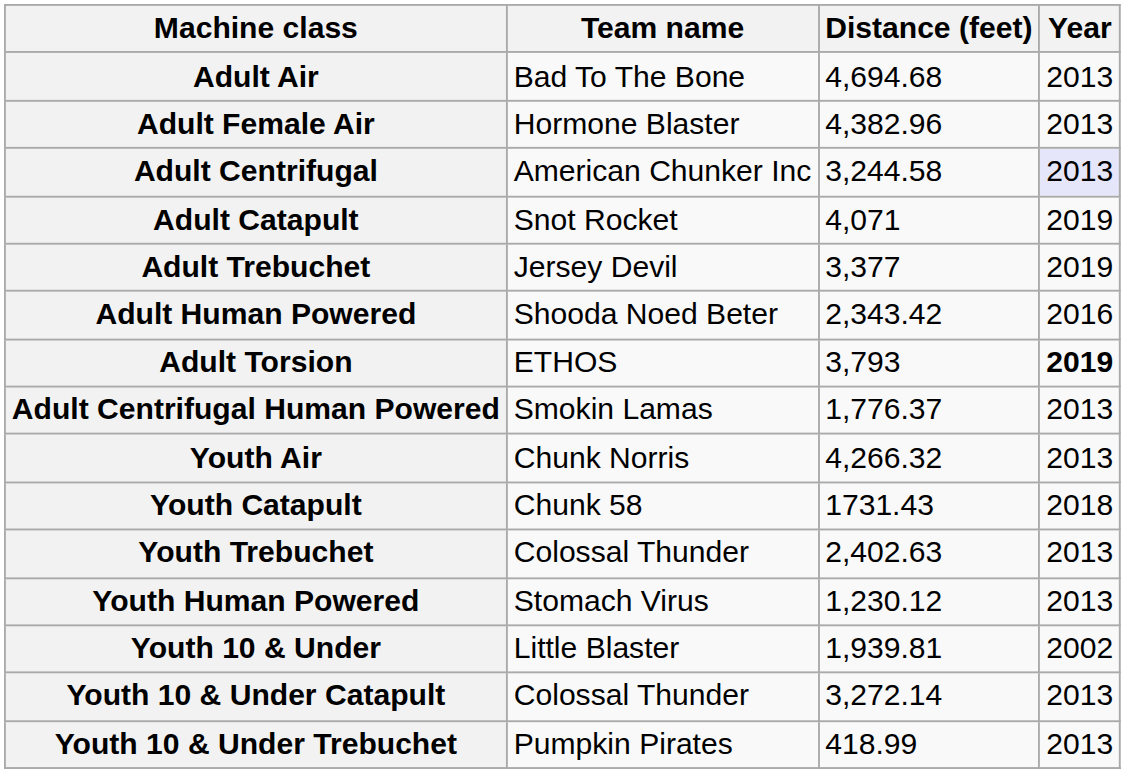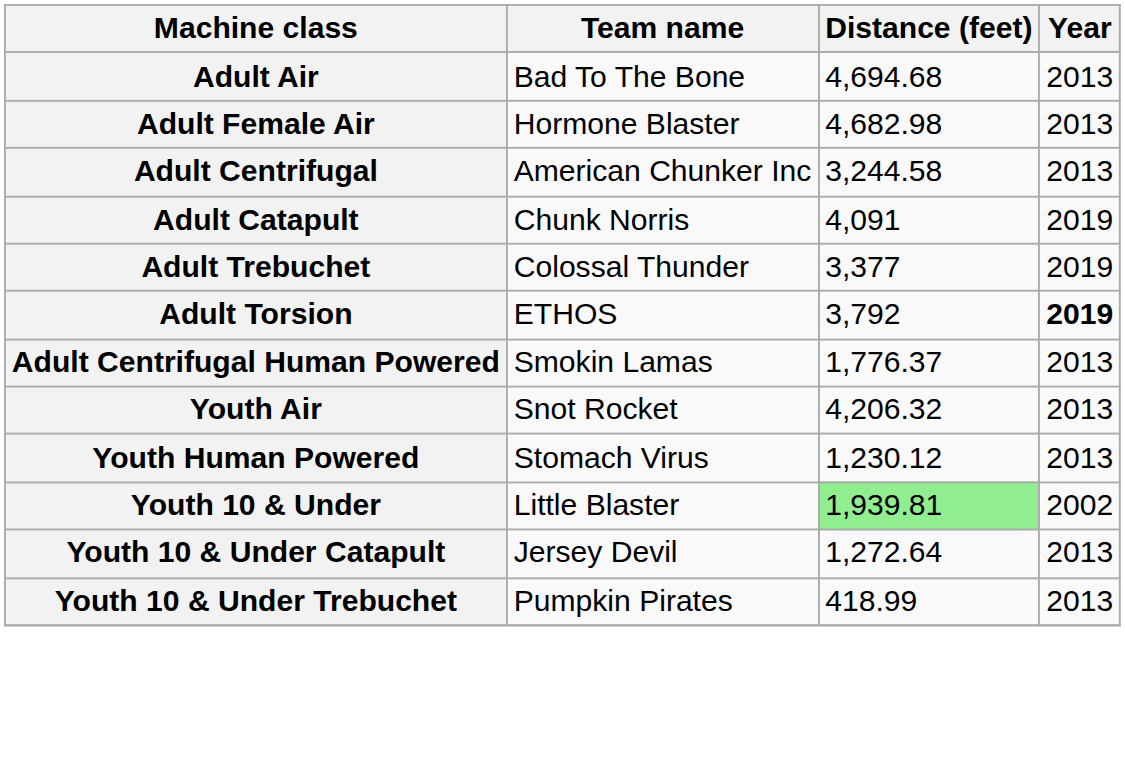 <table class="wikitable sortable">
 <tr>
 <th scope="col">Machine class</th>
 <th scope="col">Team name</th>
 <th scope="col">Distance (feet)</th>
 <th scope="col">Year</th>
 </tr>
 <tr>
 <th scope="row">Adult Air</th>
 <td>Bad To The Bone</td>
 <td>4,694.68</td>
 <td>2013</td>
 </tr>
 <tr>
 <th scope="row">Adult Female Air</th>
 <td>Hormone Blaster</td>
-<td>4,382.96</td>
+<td>4,682.98</td>
 <td>2013</td>
 </tr>
 <tr>
 <th scope="row">Adult Centrifugal</th>
 <td>American Chunker Inc</td>
 <td>3,244.58</td>
-<td style="background: lavender;">2013</td>
+<td>2013</td>
 </tr>
 <tr>
 <th scope="row">Adult Catapult</th>
-<td>Snot Rocket</td>
-<td>4,071</td>
+<td>Chunk Norris</td>
+<td>4,091</td>
 <td>2019</td>
 </tr>
 <tr>
 <th scope="row">Adult Trebuchet</th>
-<td>Jersey Devil</td>
+<td>Colossal Thunder</td>
 <td>3,377</td>
 <td>2019</td>
 </tr>
 <tr>
-<th scope="row">Adult Human Powered</th>
-<td>Shooda Noed Beter</td>
-<td>2,343.42</td>
-<td>2016</td>
-</tr>
-<tr>
 <th scope="row">Adult Torsion</th>
 <td>ETHOS</td>
-<td>3,793</td>
+<td>3,792</td>
 <td><strong>2019</strong></td>
 </tr>
 <tr>
 <th scope="row">Adult Centrifugal Human Powered</th>
 <td>Smokin Lamas</td>
 <td>1,776.37</td>
 <td>2013</td>
 </tr>
 <tr>
 <th scope="row">Youth Air</th>
-<td>Chunk Norris</td>
-<td>4,266.32</td>
-<td>2013</td>
-</tr>
-<tr>
-<th scope="row">Youth Catapult</th>
-<td>Chunk 58</td>
-<td>1731.43</td>
-<td>2018</td>
-</tr>
-<tr>
-<th scope="row">Youth Trebuchet</th>
-<td>Colossal Thunder</td>
-<td>2,402.63</td>
+<td>Snot Rocket</td>
+<td>4,206.32</td>
 <td>2013</td>
 </tr>
 <tr>
 <th scope="row">Youth Human Powered</th>
 <td>Stomach Virus</td>
 <td>1,230.12</td>
 <td>2013</td>
 </tr>
 <tr>
 <th scope="row">Youth 10 & Under</th>
 <td>Little Blaster</td>
-<td>1,939.81</td>
+<td style="background: lightgreen;">1,939.81</td>
 <td>2002</td>
 </tr>
 <tr>
 <th scope="row">Youth 10 & Under Catapult</th>
-<td>Colossal Thunder</td>
-<td>3,272.14</td>
+<td>Jersey Devil</td>
+<td>1,272.64</td>
 <td>2013</td>
 </tr>
 <tr>
 <th scope="row">Youth 10 & Under Trebuchet</th>
 <td>Pumpkin Pirates</td>
 <td>418.99</td>
 <td>2013</td>
 </tr>
 <tr>
 </tr>
 </table>
